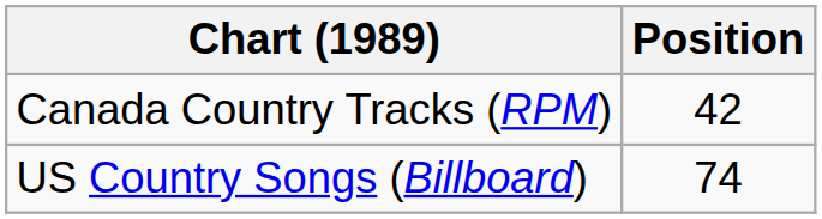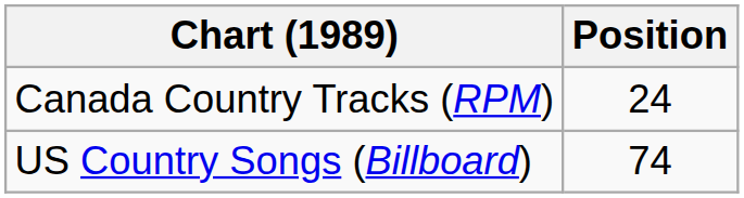 <table class="wikitable sortable">
 <tr>
 <th scope="col">Chart (1989)</th>
 <th scope="col">Position</th>
 </tr>
 <tr>
 <td>Canada Country Tracks (<em><a href='#'>RPM</a></em>)</td>
-<td align="center">42</td>
+<td align="center">24</td>
 </tr>
 <tr>
 <td>US <a href='#'>Country Songs</a> (<em><a href='#'>Billboard</a></em>)</td>
 <td align="center">74</td>
 </tr>
 </table>
